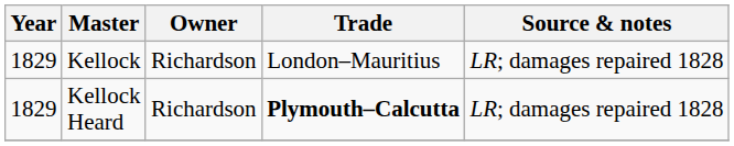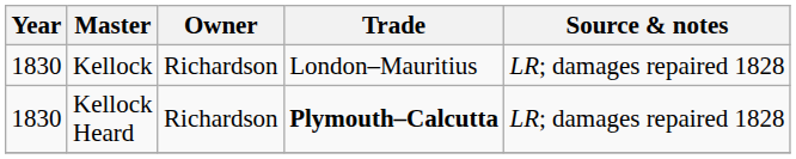 <table class=" wikitable">
 <tr>
 <th>Year</th>
 <th>Master</th>
 <th>Owner</th>
 <th>Trade</th>
 <th>Source & notes</th>
 </tr>
 <tr>
-<td>1829</td>
+<td>1830</td>
 <td>Kellock</td>
 <td>Richardson</td>
 <td>London–Mauritius</td>
 <td><em>LR</em>; damages repaired 1828</td>
 </tr>
 <tr>
-<td>1829</td>
+<td>1830</td>
 <td>Kellock<br>Heard</td>
 <td>Richardson</td>
 <td><strong>Plymouth–Calcutta</strong></td>
 <td><em>LR</em>; damages repaired 1828</td>
 </tr>
 <tr>
 </tr>
 </table>
